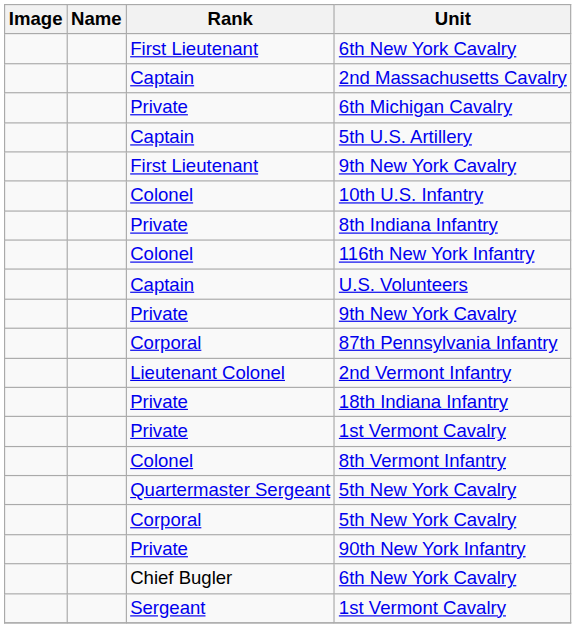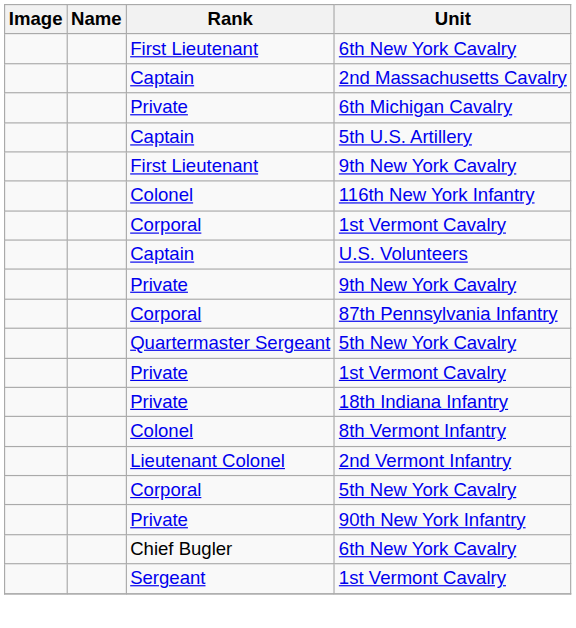 <table class="wikitable sortable">
 <tr>
 <th class="unsortable">Image</th>
 <th>Name</th>
 <th>Rank</th>
 <th>Unit</th>
 </tr>
 <tr>
 <td></td>
 <td></td>
 <td><a href='#'>First Lieutenant</a></td>
 <td><a href='#'>6th New York Cavalry</a></td>
 </tr>
 <tr>
 <td></td>
 <td></td>
 <td><a href='#'>Captain</a></td>
 <td><a href='#'>2nd Massachusetts Cavalry</a></td>
 </tr>
 <tr>
 <td></td>
 <td></td>
 <td><a href='#'>Private</a></td>
 <td><a href='#'>6th Michigan Cavalry</a></td>
 </tr>
 <tr>
 <td></td>
 <td></td>
 <td><a href='#'>Captain</a></td>
 <td><a href='#'>5th U.S. Artillery</a></td>
 </tr>
 <tr>
 <td></td>
 <td></td>
 <td><a href='#'>First Lieutenant</a></td>
 <td><a href='#'>9th New York Cavalry</a></td>
 </tr>
 <tr>
 <td></td>
 <td></td>
 <td><a href='#'>Colonel</a></td>
-<td><a href='#'>10th U.S. Infantry</a></td>
+<td><a href='#'>116th New York Infantry</a></td>
 </tr>
 <tr>
 <td></td>
 <td></td>
-<td><a href='#'>Private</a></td>
-<td><a href='#'>8th Indiana Infantry</a></td>
-</tr>
-<tr>
-<td></td>
-<td></td>
-<td><a href='#'>Colonel</a></td>
-<td><a href='#'>116th New York Infantry</a></td>
+<td><a href='#'>Corporal</a></td>
+<td><a href='#'>1st Vermont Cavalry</a></td>
 </tr>
 <tr>
 <td></td>
 <td></td>
 <td><a href='#'>Captain</a></td>
 <td><a href='#'>U.S. Volunteers</a></td>
 </tr>
 <tr>
 <td></td>
 <td></td>
 <td><a href='#'>Private</a></td>
 <td><a href='#'>9th New York Cavalry</a></td>
 </tr>
 <tr>
 <td></td>
 <td></td>
 <td><a href='#'>Corporal</a></td>
 <td><a href='#'>87th Pennsylvania Infantry</a></td>
 </tr>
 <tr>
 <td></td>
 <td></td>
-<td><a href='#'>Lieutenant Colonel</a></td>
-<td><a href='#'>2nd Vermont Infantry</a></td>
+<td><a href='#'>Quartermaster Sergeant</a></td>
+<td><a href='#'>5th New York Cavalry</a></td>
+</tr>
+<tr>
+<td></td>
+<td></td>
+<td><a href='#'>Private</a></td>
+<td><a href='#'>1st Vermont Cavalry</a></td>
 </tr>
 <tr>
 <td></td>
 <td></td>
 <td><a href='#'>Private</a></td>
 <td><a href='#'>18th Indiana Infantry</a></td>
 </tr>
 <tr>
 <td></td>
 <td></td>
-<td><a href='#'>Private</a></td>
-<td><a href='#'>1st Vermont Cavalry</a></td>
-</tr>
-<tr>
-<td></td>
-<td></td>
 <td><a href='#'>Colonel</a></td>
 <td><a href='#'>8th Vermont Infantry</a></td>
 </tr>
 <tr>
 <td></td>
 <td></td>
-<td><a href='#'>Quartermaster Sergeant</a></td>
-<td><a href='#'>5th New York Cavalry</a></td>
+<td><a href='#'>Lieutenant Colonel</a></td>
+<td><a href='#'>2nd Vermont Infantry</a></td>
 </tr>
 <tr>
 <td></td>
 <td></td>
 <td><a href='#'>Corporal</a></td>
 <td><a href='#'>5th New York Cavalry</a></td>
 </tr>
 <tr>
 <td></td>
 <td></td>
 <td><a href='#'>Private</a></td>
 <td><a href='#'>90th New York Infantry</a></td>
 </tr>
 <tr>
 <td></td>
 <td></td>
 <td>Chief Bugler</td>
 <td><a href='#'>6th New York Cavalry</a></td>
 </tr>
 <tr>
 <td></td>
 <td></td>
 <td><a href='#'>Sergeant</a></td>
 <td><a href='#'>1st Vermont Cavalry</a></td>
 </tr>
 <tr>
 </tr>
 </table>
